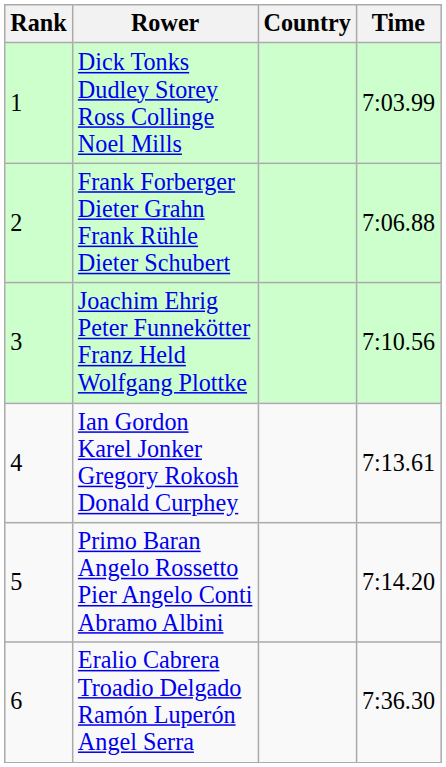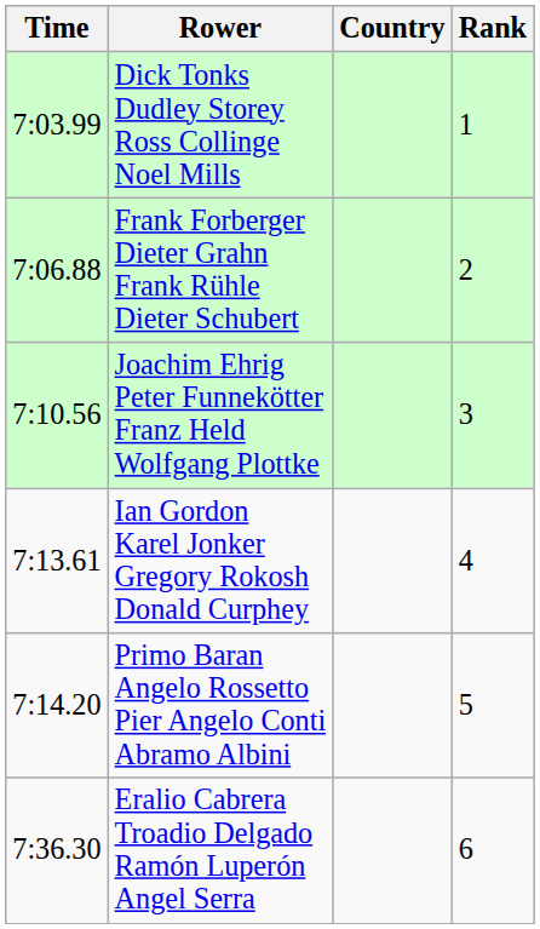 <table class="wikitable sortable" style="text-align:middle">
 <tr>
-<th>Rank</th>
+<th>Time</th>
 <th>Rower</th>
 <th>Country</th>
-<th>Time</th>
+<th>Rank</th>
 </tr>
 <tr bgcolor=ccffcc>
-<td>1</td>
+<td>7:03.99</td>
 <td><a href='#'>Dick Tonks</a><br><a href='#'>Dudley Storey</a><br><a href='#'>Ross Collinge</a><br><a href='#'>Noel Mills</a></td>
 <td></td>
-<td>7:03.99</td>
+<td>1</td>
 </tr>
 <tr bgcolor=ccffcc>
-<td>2</td>
+<td>7:06.88</td>
 <td><a href='#'>Frank Forberger</a><br><a href='#'>Dieter Grahn</a><br><a href='#'>Frank Rühle</a><br><a href='#'>Dieter Schubert</a></td>
 <td></td>
-<td>7:06.88</td>
+<td>2</td>
 </tr>
 <tr bgcolor=ccffcc>
-<td>3</td>
+<td>7:10.56</td>
 <td><a href='#'>Joachim Ehrig</a><br><a href='#'>Peter Funnekötter</a><br><a href='#'>Franz Held</a><br><a href='#'>Wolfgang Plottke</a></td>
 <td></td>
-<td>7:10.56</td>
+<td>3</td>
 </tr>
 <tr>
-<td>4</td>
+<td>7:13.61</td>
 <td><a href='#'>Ian Gordon</a><br><a href='#'>Karel Jonker</a><br><a href='#'>Gregory Rokosh</a><br><a href='#'>Donald Curphey</a></td>
 <td></td>
-<td>7:13.61</td>
+<td>4</td>
 </tr>
 <tr>
-<td>5</td>
+<td>7:14.20</td>
 <td><a href='#'>Primo Baran</a><br><a href='#'>Angelo Rossetto</a><br><a href='#'>Pier Angelo Conti</a><br><a href='#'>Abramo Albini</a></td>
 <td></td>
-<td>7:14.20</td>
+<td>5</td>
 </tr>
 <tr>
-<td>6</td>
+<td>7:36.30</td>
 <td><a href='#'>Eralio Cabrera</a><br><a href='#'>Troadio Delgado</a><br><a href='#'>Ramón Luperón</a><br><a href='#'>Angel Serra</a></td>
 <td></td>
-<td>7:36.30</td>
+<td>6</td>
 </tr>
 </table>
